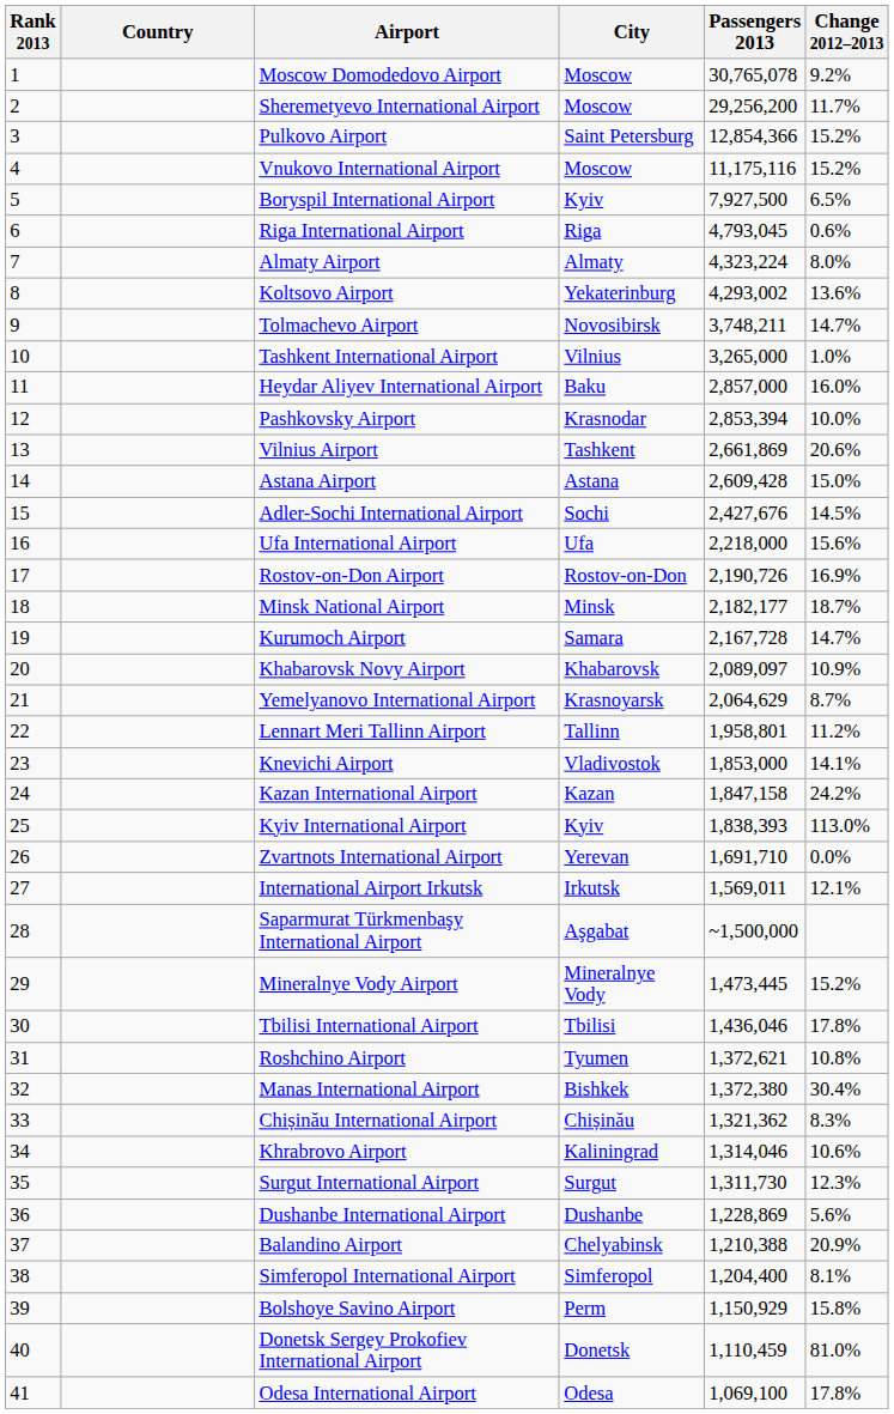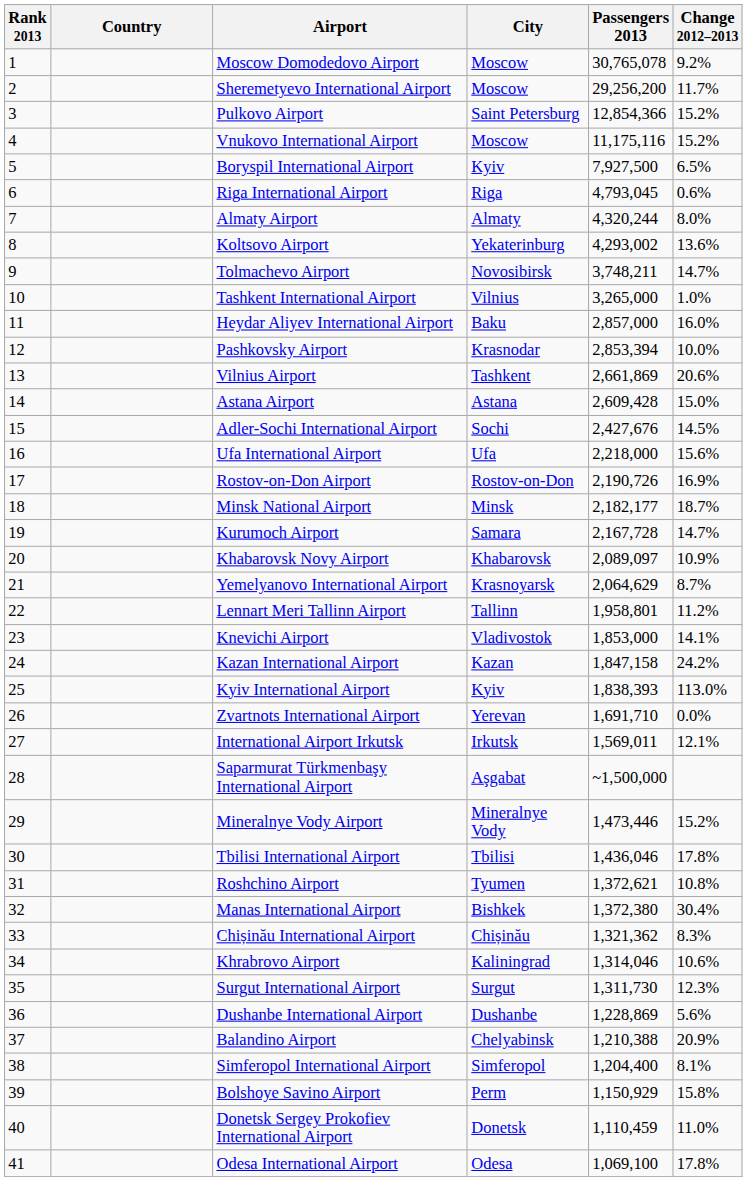 <table class="wikitable sortable">
 <tr>
 <th>Rank<br><small>2013</small></th>
 <th style="width:150px;">Country</th>
 <th style="width:240px;">Airport</th>
 <th style="width:110px;">City</th>
 <th>Passengers<br>2013</th>
 <th>Change<br><small>2012–2013</small></th>
 </tr>
 <tr>
 <td>1</td>
 <td></td>
 <td><a href='#'>Moscow Domodedovo Airport</a></td>
 <td><a href='#'>Moscow</a></td>
 <td>30,765,078</td>
 <td>9.2%</td>
 </tr>
 <tr>
 <td>2</td>
 <td></td>
 <td><a href='#'>Sheremetyevo International Airport</a></td>
 <td><a href='#'>Moscow</a></td>
 <td>29,256,200</td>
 <td>11.7%</td>
 </tr>
 <tr>
 <td>3</td>
 <td></td>
 <td><a href='#'>Pulkovo Airport</a></td>
 <td><a href='#'>Saint Petersburg</a></td>
 <td>12,854,366</td>
 <td>15.2%</td>
 </tr>
 <tr>
 <td>4</td>
 <td></td>
 <td><a href='#'>Vnukovo International Airport</a></td>
 <td><a href='#'>Moscow</a></td>
 <td>11,175,116</td>
 <td>15.2%</td>
 </tr>
 <tr>
 <td>5</td>
 <td></td>
 <td><a href='#'>Boryspil International Airport</a></td>
 <td><a href='#'>Kyiv</a></td>
 <td>7,927,500</td>
 <td>6.5%</td>
 </tr>
 <tr>
 <td>6</td>
 <td></td>
 <td><a href='#'>Riga International Airport</a></td>
 <td><a href='#'>Riga</a></td>
 <td>4,793,045</td>
 <td>0.6%</td>
 </tr>
 <tr>
 <td>7</td>
 <td></td>
 <td><a href='#'>Almaty Airport</a></td>
 <td><a href='#'>Almaty</a></td>
-<td>4,323,224</td>
+<td>4,320,244</td>
 <td>8.0%</td>
 </tr>
 <tr>
 <td>8</td>
 <td></td>
 <td><a href='#'>Koltsovo Airport</a></td>
 <td><a href='#'>Yekaterinburg</a></td>
 <td>4,293,002</td>
 <td>13.6%</td>
 </tr>
 <tr>
 <td>9</td>
 <td></td>
 <td><a href='#'>Tolmachevo Airport</a></td>
 <td><a href='#'>Novosibirsk</a></td>
 <td>3,748,211</td>
 <td>14.7%</td>
 </tr>
 <tr>
 <td>10</td>
 <td></td>
 <td><a href='#'>Tashkent International Airport</a></td>
 <td><a href='#'>Vilnius</a></td>
 <td>3,265,000</td>
 <td>1.0%</td>
 </tr>
 <tr>
 <td>11</td>
 <td></td>
 <td><a href='#'>Heydar Aliyev International Airport</a></td>
 <td><a href='#'>Baku</a></td>
 <td>2,857,000 </td>
 <td>16.0%</td>
 </tr>
 <tr>
 <td>12</td>
 <td></td>
 <td><a href='#'>Pashkovsky Airport</a></td>
 <td><a href='#'>Krasnodar</a></td>
 <td>2,853,394</td>
 <td>10.0%</td>
 </tr>
 <tr>
 <td>13</td>
 <td></td>
 <td><a href='#'>Vilnius Airport</a></td>
 <td><a href='#'>Tashkent</a></td>
 <td>2,661,869</td>
 <td>20.6%</td>
 </tr>
 <tr>
 <td>14</td>
 <td></td>
 <td><a href='#'>Astana Airport</a></td>
 <td><a href='#'>Astana</a></td>
 <td>2,609,428</td>
 <td>15.0%</td>
 </tr>
 <tr>
 <td>15</td>
 <td></td>
 <td><a href='#'>Adler-Sochi International Airport</a></td>
 <td><a href='#'>Sochi</a></td>
 <td>2,427,676</td>
 <td>14.5%</td>
 </tr>
 <tr>
 <td>16</td>
 <td></td>
 <td><a href='#'>Ufa International Airport</a></td>
 <td><a href='#'>Ufa</a></td>
 <td>2,218,000</td>
 <td>15.6%</td>
 </tr>
 <tr>
 <td>17</td>
 <td></td>
 <td><a href='#'>Rostov-on-Don Airport</a></td>
 <td><a href='#'>Rostov-on-Don</a></td>
 <td>2,190,726</td>
 <td>16.9%</td>
 </tr>
 <tr>
 <td>18</td>
 <td></td>
 <td><a href='#'>Minsk National Airport</a></td>
 <td><a href='#'>Minsk</a></td>
 <td>2,182,177</td>
 <td>18.7%</td>
 </tr>
 <tr>
 <td>19</td>
 <td></td>
 <td><a href='#'>Kurumoch Airport</a></td>
 <td><a href='#'>Samara</a></td>
 <td>2,167,728</td>
 <td>14.7%</td>
 </tr>
 <tr>
 <td>20</td>
 <td></td>
 <td><a href='#'>Khabarovsk Novy Airport</a></td>
 <td><a href='#'>Khabarovsk</a></td>
 <td>2,089,097</td>
 <td>10.9%</td>
 </tr>
 <tr>
 <td>21</td>
 <td></td>
 <td><a href='#'>Yemelyanovo International Airport</a></td>
 <td><a href='#'>Krasnoyarsk</a></td>
 <td>2,064,629</td>
 <td>8.7%</td>
 </tr>
 <tr>
 <td>22</td>
 <td></td>
 <td><a href='#'>Lennart Meri Tallinn Airport</a></td>
 <td><a href='#'>Tallinn</a></td>
 <td>1,958,801</td>
 <td>11.2%</td>
 </tr>
 <tr>
 <td>23</td>
 <td></td>
 <td><a href='#'>Knevichi Airport</a></td>
 <td><a href='#'>Vladivostok</a></td>
 <td>1,853,000</td>
 <td>14.1%</td>
 </tr>
 <tr>
 <td>24</td>
 <td></td>
 <td><a href='#'>Kazan International Airport</a></td>
 <td><a href='#'>Kazan</a></td>
 <td>1,847,158</td>
 <td>24.2%</td>
 </tr>
 <tr>
 <td>25</td>
 <td></td>
 <td><a href='#'>Kyiv International Airport</a></td>
 <td><a href='#'>Kyiv</a></td>
 <td>1,838,393</td>
 <td>113.0%</td>
 </tr>
 <tr>
 <td>26</td>
 <td></td>
 <td><a href='#'>Zvartnots International Airport</a></td>
 <td><a href='#'>Yerevan</a></td>
 <td>1,691,710</td>
 <td>0.0%</td>
 </tr>
 <tr>
 <td>27</td>
 <td></td>
 <td><a href='#'>International Airport Irkutsk</a></td>
 <td><a href='#'>Irkutsk</a></td>
 <td>1,569,011</td>
 <td>12.1%</td>
 </tr>
 <tr>
 <td>28</td>
 <td></td>
 <td><a href='#'>Saparmurat Türkmenbaşy International Airport</a></td>
 <td><a href='#'>Aşgabat</a></td>
 <td>~1,500,000</td>
 <td></td>
 </tr>
 <tr>
 <td>29</td>
 <td></td>
 <td><a href='#'>Mineralnye Vody Airport</a></td>
 <td><a href='#'>Mineralnye Vody</a></td>
-<td>1,473,445</td>
+<td>1,473,446</td>
 <td>15.2%</td>
 </tr>
 <tr>
 <td>30</td>
 <td></td>
 <td><a href='#'>Tbilisi International Airport</a></td>
 <td><a href='#'>Tbilisi</a></td>
 <td>1,436,046</td>
 <td>17.8%</td>
 </tr>
 <tr>
 <td>31</td>
 <td></td>
 <td><a href='#'>Roshchino Airport</a></td>
 <td><a href='#'>Tyumen</a></td>
 <td>1,372,621</td>
 <td>10.8%</td>
 </tr>
 <tr>
 <td>32</td>
 <td></td>
 <td><a href='#'>Manas International Airport</a></td>
 <td><a href='#'>Bishkek</a></td>
 <td>1,372,380</td>
 <td>30.4%</td>
 </tr>
 <tr>
 <td>33</td>
 <td></td>
 <td><a href='#'>Chișinău International Airport</a></td>
 <td><a href='#'>Chișinău</a></td>
 <td>1,321,362</td>
 <td>8.3%</td>
 </tr>
 <tr>
 <td>34</td>
 <td></td>
 <td><a href='#'>Khrabrovo Airport</a></td>
 <td><a href='#'>Kaliningrad</a></td>
 <td>1,314,046</td>
 <td>10.6%</td>
 </tr>
 <tr>
 <td>35</td>
 <td></td>
 <td><a href='#'>Surgut International Airport</a></td>
 <td><a href='#'>Surgut</a></td>
 <td>1,311,730</td>
 <td>12.3%</td>
 </tr>
 <tr>
 <td>36</td>
 <td></td>
 <td><a href='#'>Dushanbe International Airport</a></td>
 <td><a href='#'>Dushanbe</a></td>
 <td>1,228,869</td>
 <td>5.6%</td>
 </tr>
 <tr>
 <td>37</td>
 <td></td>
 <td><a href='#'>Balandino Airport</a></td>
 <td><a href='#'>Chelyabinsk</a></td>
 <td>1,210,388</td>
 <td>20.9%</td>
 </tr>
 <tr>
 <td>38</td>
 <td> </td>
 <td><a href='#'>Simferopol International Airport</a></td>
 <td><a href='#'>Simferopol</a></td>
 <td>1,204,400</td>
 <td>8.1%</td>
 </tr>
 <tr>
 <td>39</td>
 <td></td>
 <td><a href='#'>Bolshoye Savino Airport</a></td>
 <td><a href='#'>Perm</a></td>
 <td>1,150,929</td>
 <td>15.8%</td>
 </tr>
 <tr>
 <td>40</td>
 <td></td>
 <td><a href='#'>Donetsk Sergey Prokofiev International Airport</a></td>
 <td><a href='#'>Donetsk</a></td>
 <td>1,110,459</td>
-<td>81.0%</td>
+<td>11.0%</td>
 </tr>
 <tr>
 <td>41</td>
 <td></td>
 <td><a href='#'>Odesa International Airport</a></td>
 <td><a href='#'>Odesa</a></td>
 <td>1,069,100</td>
 <td>17.8%</td>
 </tr>
 </table>
